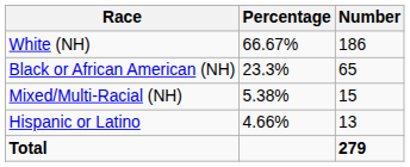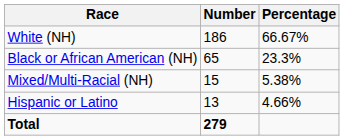 <table class="wikitable">
 <tr>
 <th>Race</th>
+<th>Number</th>
 <th>Percentage</th>
-<th>Number</th>
 </tr>
 <tr>
 <td><a href='#'>White</a> (NH)</td>
+<td>186</td>
 <td>66.67%</td>
-<td>186</td>
 </tr>
 <tr>
 <td><a href='#'>Black or African American</a> (NH)</td>
+<td>65</td>
 <td>23.3%</td>
-<td>65</td>
 </tr>
 <tr>
 <td><a href='#'>Mixed/Multi-Racial</a> (NH)</td>
+<td>15</td>
 <td>5.38%</td>
-<td>15</td>
 </tr>
 <tr>
 <td><a href='#'>Hispanic or Latino</a></td>
+<td>13</td>
 <td>4.66%</td>
-<td>13</td>
 </tr>
 <tr>
 <td><strong>Total</strong></td>
+<td><strong>279</strong></td>
 <td></td>
-<td><strong>279</strong></td>
 </tr>
 </table>
